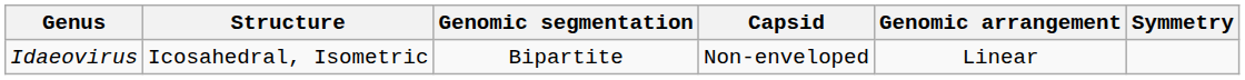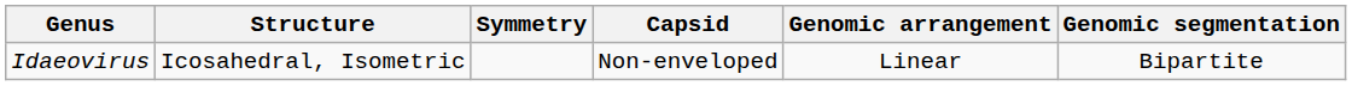 <table class="wikitable sortable" style="text-align:center">
 <tr>
 <th>Genus</th>
 <th>Structure</th>
-<th>Genomic segmentation</th>
+<th>Symmetry</th>
 <th>Capsid</th>
 <th>Genomic arrangement</th>
-<th>Symmetry</th>
+<th>Genomic segmentation</th>
 </tr>
 <tr>
 <td><em>Idaeovirus</em></td>
 <td>Icosahedral, Isometric</td>
-<td>Bipartite</td>
+<td></td>
 <td>Non-enveloped</td>
 <td>Linear</td>
-<td></td>
+<td>Bipartite</td>
 </tr>
 </table>
